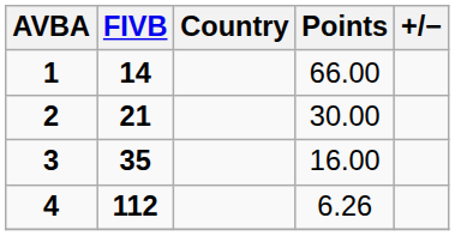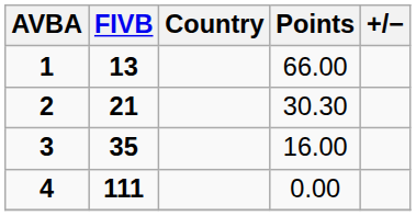 <table class="wikitable" style="text-align: center;">
 <tr>
 <th>AVBA</th>
 <th><a href='#'>FIVB</a></th>
 <th>Country</th>
 <th>Points</th>
 <th>+/−</th>
 </tr>
 <tr>
 <td><strong>1</strong></td>
-<td><strong>14</strong></td>
+<td><strong>13</strong></td>
 <td align=left></td>
 <td>66.00</td>
 <td></td>
 </tr>
 <tr>
 <td><strong>2</strong></td>
 <td><strong>21</strong></td>
 <td align=left></td>
-<td>30.00</td>
+<td>30.30</td>
 <td></td>
 </tr>
 <tr>
 <td><strong>3</strong></td>
 <td><strong>35</strong></td>
 <td align=left></td>
 <td>16.00</td>
 <td></td>
 </tr>
 <tr>
 <td><strong>4</strong></td>
-<td><strong>112</strong></td>
+<td><strong>111</strong></td>
 <td align=left></td>
-<td>6.26</td>
+<td>0.00</td>
 <td></td>
 </tr>
 <tr>
 </tr>
 </table>
